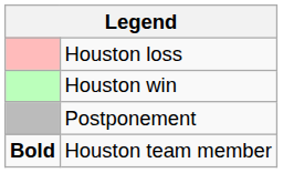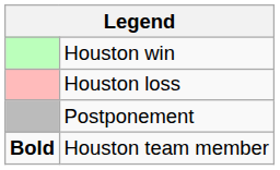 <table class="wikitable" style="font-size:90%">
 <tr>
 <th colspan="2">Legend</th>
 </tr>
 <tr>
+<td bgcolor="#bbffbb"> </td>
+<td>Houston win</td>
+</tr>
+<tr>
 <td bgcolor="#ffbbbb"> </td>
 <td>Houston loss</td>
-</tr>
-<tr>
-<td bgcolor="#bbffbb"> </td>
-<td>Houston win</td>
 </tr>
 <tr>
 <td bgcolor="#bbbbbb"> </td>
 <td>Postponement</td>
 </tr>
 <tr>
 <td><strong>Bold</strong></td>
 <td>Houston team member</td>
 </tr>
 </table>
